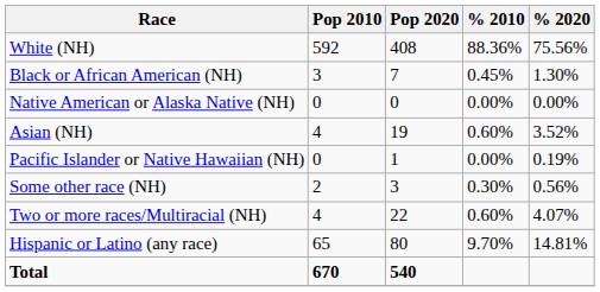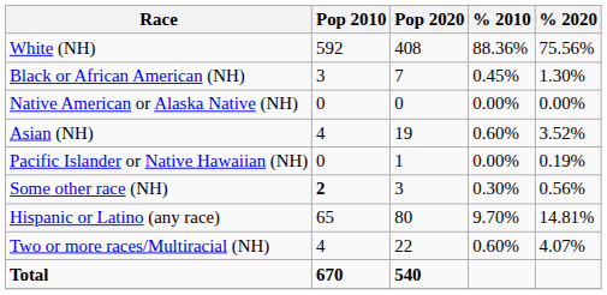 <table class="wikitable">
 <tr>
 <th>Race</th>
 <th>Pop 2010</th>
 <th>Pop 2020</th>
 <th>% 2010</th>
 <th>% 2020</th>
 </tr>
 <tr>
 <td><a href='#'>White</a> (NH)</td>
 <td>592</td>
 <td>408</td>
 <td>88.36%</td>
 <td>75.56%</td>
 </tr>
 <tr>
 <td><a href='#'>Black or African American</a> (NH)</td>
 <td>3</td>
 <td>7</td>
 <td>0.45%</td>
 <td>1.30%</td>
 </tr>
 <tr>
 <td><a href='#'>Native American</a> or <a href='#'>Alaska Native</a> (NH)</td>
 <td>0</td>
 <td>0</td>
 <td>0.00%</td>
 <td>0.00%</td>
 </tr>
 <tr>
 <td><a href='#'>Asian</a> (NH)</td>
 <td>4</td>
 <td>19</td>
 <td>0.60%</td>
 <td>3.52%</td>
 </tr>
 <tr>
 <td><a href='#'>Pacific Islander</a> or <a href='#'>Native Hawaiian</a> (NH)</td>
 <td>0</td>
 <td>1</td>
 <td>0.00%</td>
 <td>0.19%</td>
 </tr>
 <tr>
 <td><a href='#'>Some other race</a> (NH)</td>
-<td>2</td>
+<td><strong>2</strong></td>
 <td>3</td>
 <td>0.30%</td>
 <td>0.56%</td>
+</tr>
+<tr>
+<td><a href='#'>Hispanic or Latino</a> (any race)</td>
+<td>65</td>
+<td>80</td>
+<td>9.70%</td>
+<td>14.81%</td>
 </tr>
 <tr>
 <td><a href='#'>Two or more races/Multiracial</a> (NH)</td>
 <td>4</td>
 <td>22</td>
 <td>0.60%</td>
 <td>4.07%</td>
-</tr>
-<tr>
-<td><a href='#'>Hispanic or Latino</a> (any race)</td>
-<td>65</td>
-<td>80</td>
-<td>9.70%</td>
-<td>14.81%</td>
 </tr>
 <tr>
 <td><strong>Total</strong></td>
 <td><strong>670</strong></td>
 <td><strong>540</strong></td>
 <td></td>
 <td></td>
 </tr>
 <tr>
 </tr>
 </table>
